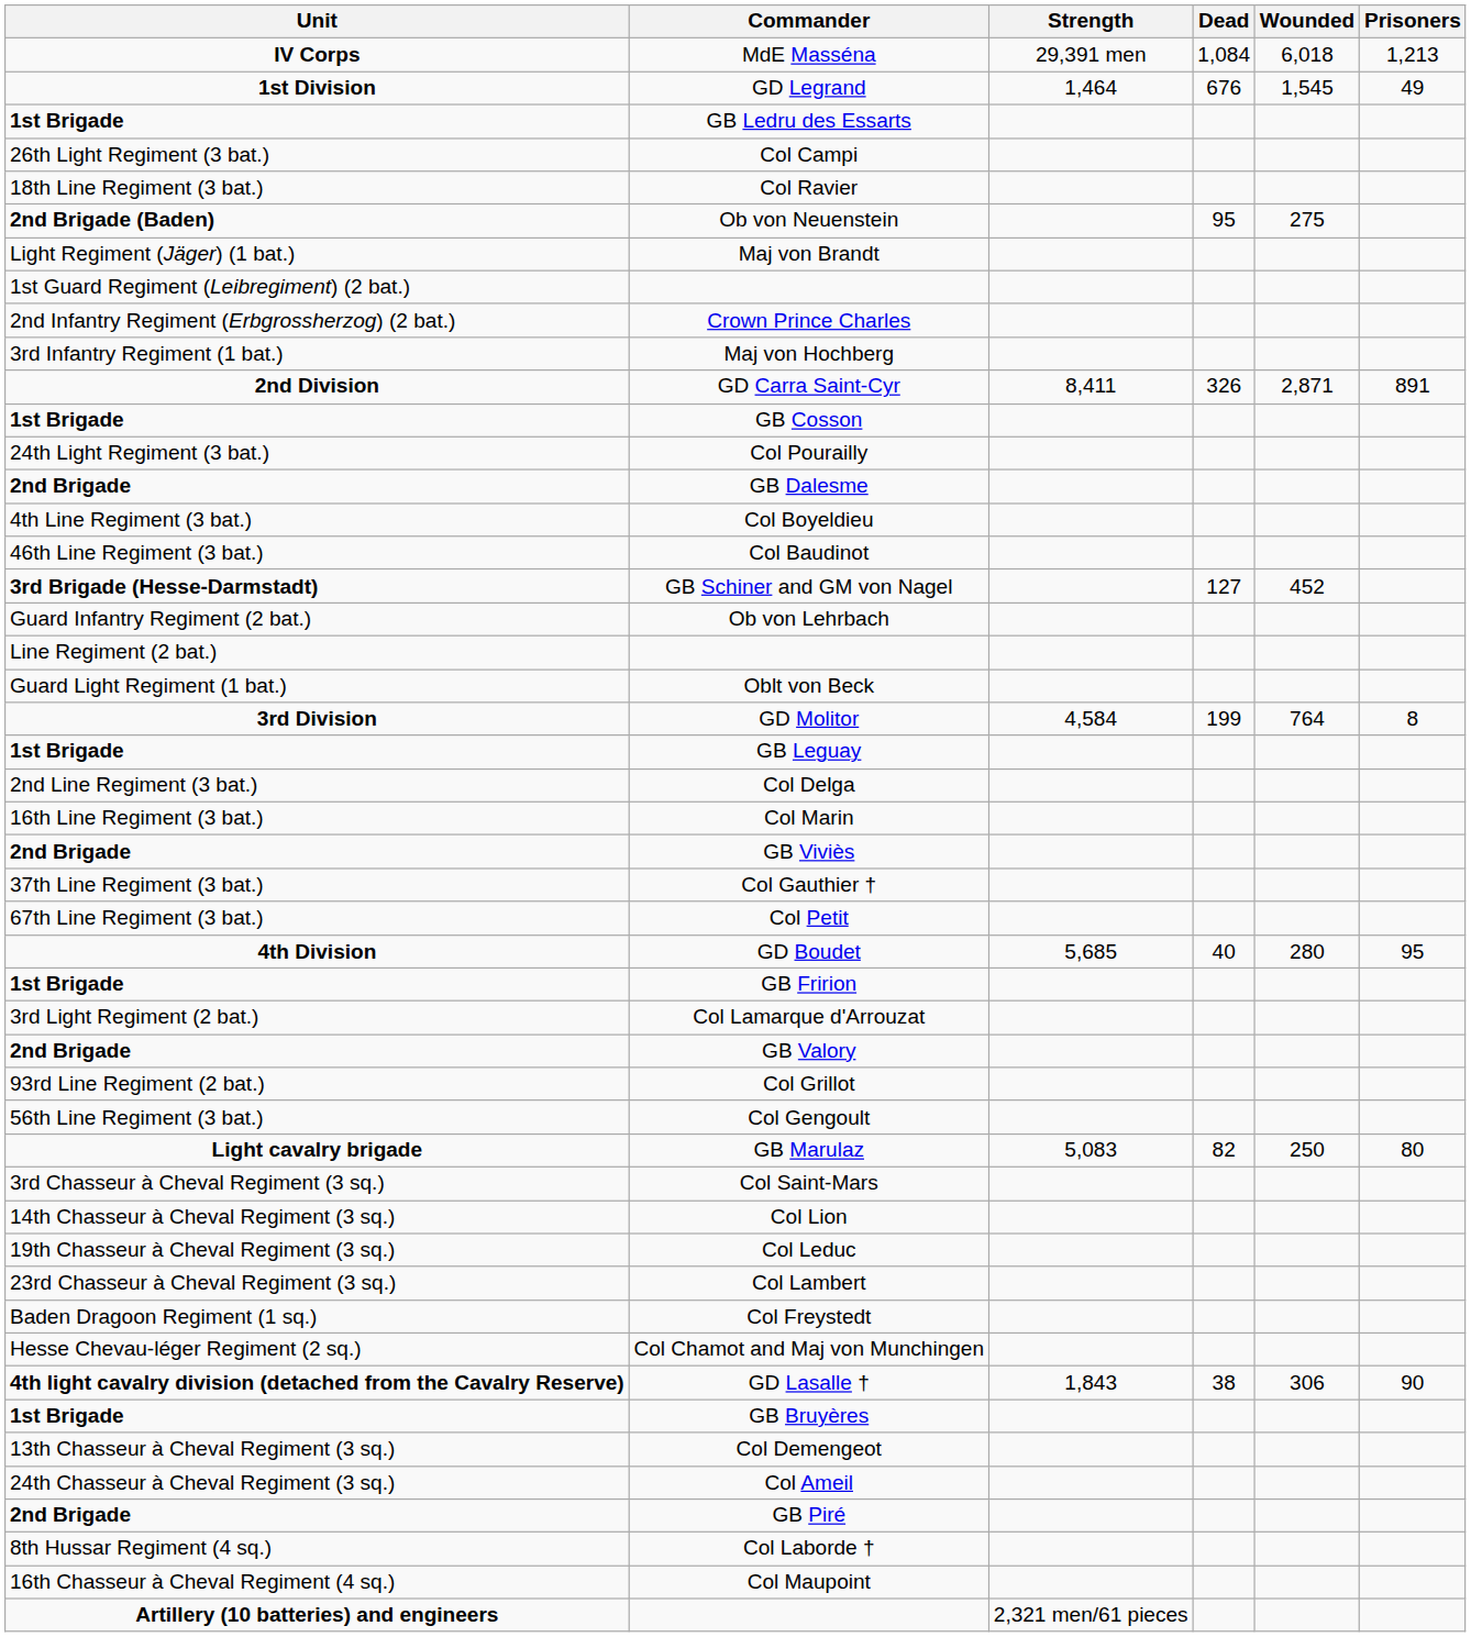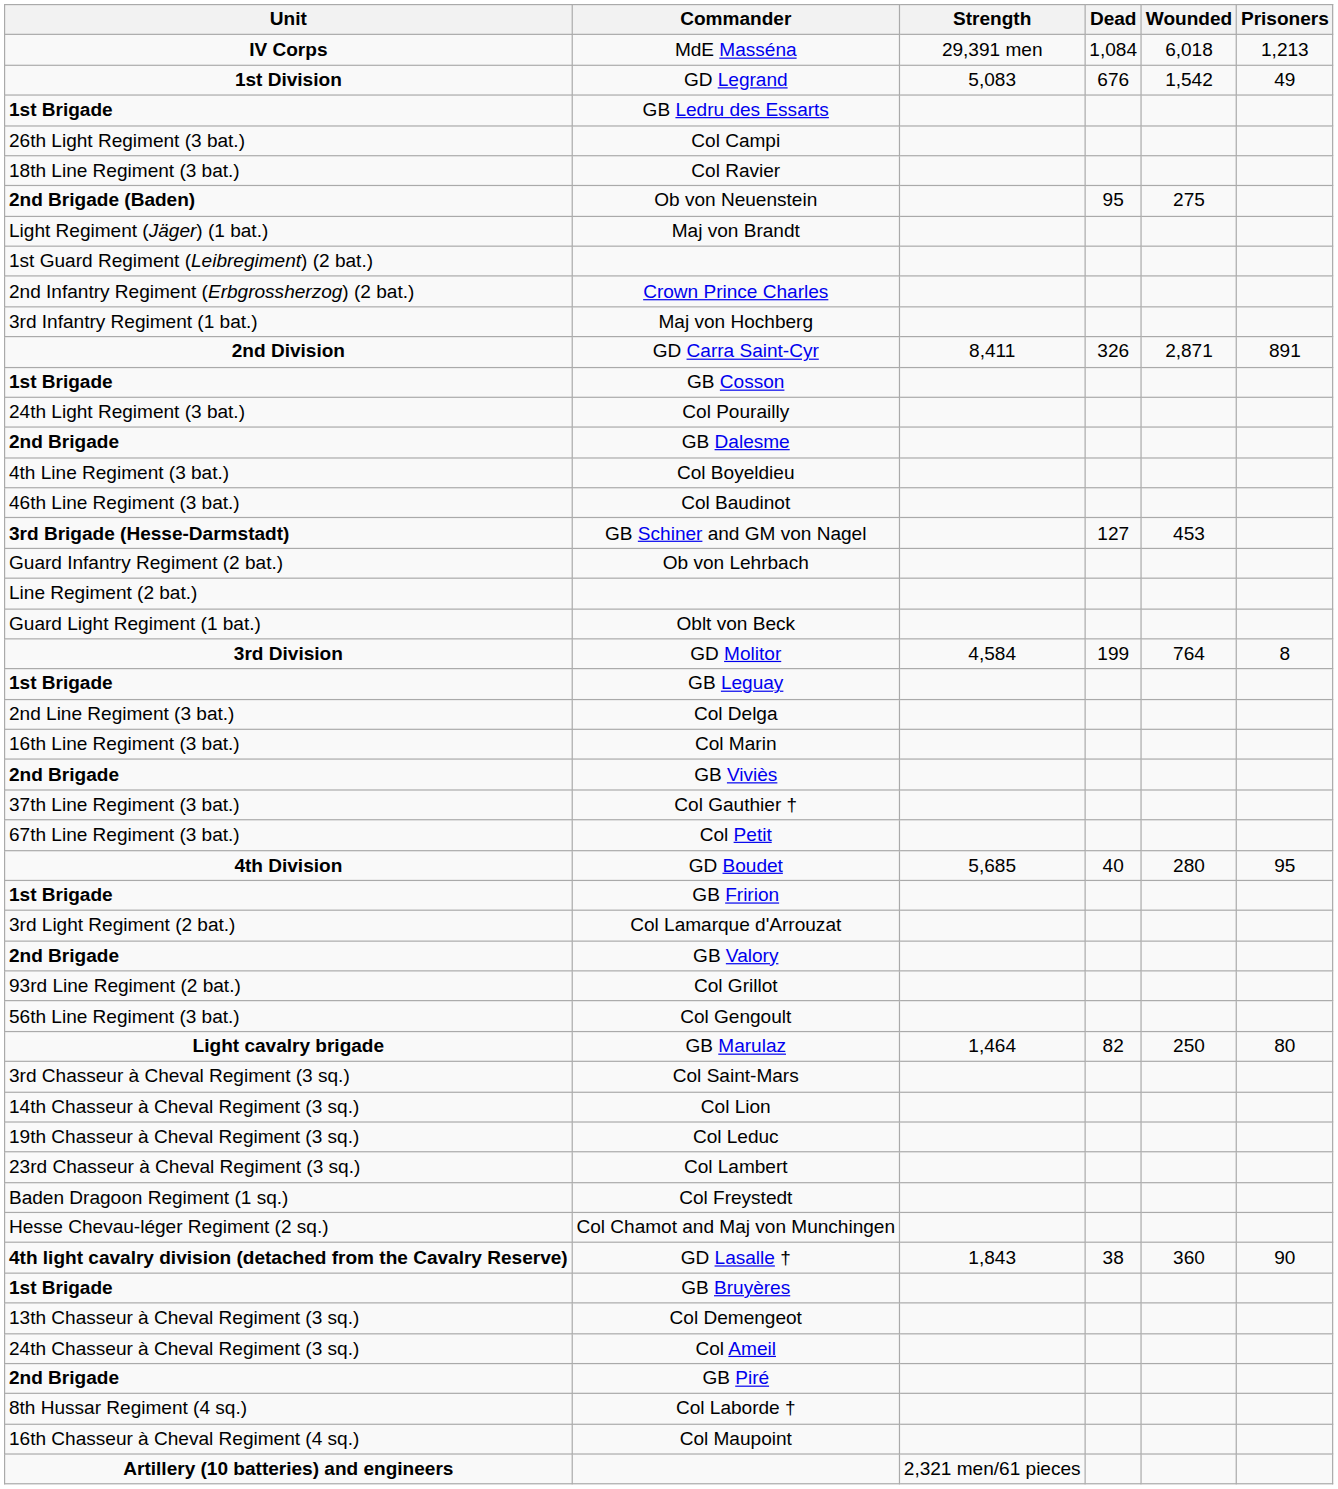 <table class="wikitable">
 <tr>
 <th>Unit</th>
 <th>Commander</th>
 <th>Strength</th>
 <th>Dead</th>
 <th>Wounded</th>
 <th>Prisoners</th>
 </tr>
 <tr>
 <th style="background:#f9f9f9;">IV Corps</th>
 <td style="text-align:center;">MdE <a href='#'>Masséna</a></td>
 <td style="text-align:center;">29,391 men</td>
 <td style="text-align:center;">1,084</td>
 <td style="text-align:center;">6,018</td>
 <td style="text-align:center;">1,213</td>
 </tr>
 <tr>
 <th style="background:#f9f9f9;">1st Division</th>
 <td style="text-align:center;">GD <a href='#'>Legrand</a></td>
-<td style="text-align:center;">1,464</td>
+<td style="text-align:center;">5,083</td>
 <td style="text-align:center;">676</td>
-<td style="text-align:center;">1,545</td>
+<td style="text-align:center;">1,542</td>
 <td style="text-align:center;">49</td>
 </tr>
 <tr>
 <td><strong>1st Brigade</strong></td>
 <td style="text-align:center;">GB <a href='#'>Ledru des Essarts</a></td>
 <td style="text-align:center;"></td>
 <td style="text-align:center;"></td>
 <td style="text-align:center;"></td>
 <td style="text-align:center;"></td>
 </tr>
 <tr>
 <td>26th Light Regiment (3 bat.)</td>
 <td style="text-align:center;">Col Campi</td>
 <td style="text-align:center;"></td>
 <td style="text-align:center;"></td>
 <td style="text-align:center;"></td>
 <td style="text-align:center;"></td>
 </tr>
 <tr>
 <td>18th Line Regiment (3 bat.)</td>
 <td style="text-align:center;">Col Ravier</td>
 <td style="text-align:center;"></td>
 <td style="text-align:center;"></td>
 <td style="text-align:center;"></td>
 <td style="text-align:center;"></td>
 </tr>
 <tr>
 <td><strong>2nd Brigade (Baden)</strong></td>
 <td style="text-align:center;">Ob von Neuenstein</td>
 <td style="text-align:center;"></td>
 <td style="text-align:center;">95</td>
 <td style="text-align:center;">275</td>
 <td style="text-align:center;"></td>
 </tr>
 <tr>
 <td>Light Regiment (<em>Jäger</em>) (1 bat.)</td>
 <td style="text-align:center;">Maj von Brandt</td>
 <td style="text-align:center;"></td>
 <td style="text-align:center;"></td>
 <td style="text-align:center;"></td>
 <td style="text-align:center;"></td>
 </tr>
 <tr>
 <td>1st Guard Regiment (<em>Leibregiment</em>) (2 bat.)</td>
 <td style="text-align:center;"></td>
 <td style="text-align:center;"></td>
 <td style="text-align:center;"></td>
 <td style="text-align:center;"></td>
 <td style="text-align:center;"></td>
 </tr>
 <tr>
 <td>2nd Infantry Regiment (<em>Erbgrossherzog</em>) (2 bat.)</td>
 <td style="text-align:center;"><a href='#'>Crown Prince Charles</a></td>
 <td style="text-align:center;"></td>
 <td style="text-align:center;"></td>
 <td style="text-align:center;"></td>
 <td style="text-align:center;"></td>
 </tr>
 <tr>
 <td>3rd Infantry Regiment (1 bat.)</td>
 <td style="text-align:center;">Maj von Hochberg</td>
 <td style="text-align:center;"></td>
 <td style="text-align:center;"></td>
 <td style="text-align:center;"></td>
 <td style="text-align:center;"></td>
 </tr>
 <tr>
 <th style="background:#f9f9f9;">2nd Division</th>
 <td style="text-align:center;">GD <a href='#'>Carra Saint-Cyr</a></td>
 <td style="text-align:center;">8,411</td>
 <td style="text-align:center;">326</td>
 <td style="text-align:center;">2,871</td>
 <td style="text-align:center;">891</td>
 </tr>
 <tr>
 <td><strong>1st Brigade</strong></td>
 <td style="text-align:center;">GB <a href='#'>Cosson</a></td>
 <td style="text-align:center;"></td>
 <td style="text-align:center;"></td>
 <td style="text-align:center;"></td>
 <td style="text-align:center;"></td>
 </tr>
 <tr>
 <td>24th Light Regiment (3 bat.)</td>
 <td style="text-align:center;">Col Pourailly</td>
 <td style="text-align:center;"></td>
 <td style="text-align:center;"></td>
 <td style="text-align:center;"></td>
 <td style="text-align:center;"></td>
 </tr>
 <tr>
 <td><strong>2nd Brigade</strong></td>
 <td style="text-align:center;">GB <a href='#'>Dalesme</a></td>
 <td style="text-align:center;"></td>
 <td style="text-align:center;"></td>
 <td style="text-align:center;"></td>
 <td style="text-align:center;"></td>
 </tr>
 <tr>
 <td>4th Line Regiment (3 bat.)</td>
 <td style="text-align:center;">Col Boyeldieu</td>
 <td style="text-align:center;"></td>
 <td style="text-align:center;"></td>
 <td style="text-align:center;"></td>
 <td style="text-align:center;"></td>
 </tr>
 <tr>
 <td>46th Line Regiment (3 bat.)</td>
 <td style="text-align:center;">Col Baudinot</td>
 <td style="text-align:center;"></td>
 <td style="text-align:center;"></td>
 <td style="text-align:center;"></td>
 <td style="text-align:center;"></td>
 </tr>
 <tr>
 <td><strong>3rd Brigade (Hesse-Darmstadt)</strong></td>
 <td style="text-align:center;">GB <a href='#'>Schiner</a> and GM von Nagel</td>
 <td style="text-align:center;"></td>
 <td style="text-align:center;">127</td>
-<td style="text-align:center;">452</td>
+<td style="text-align:center;">453</td>
 <td style="text-align:center;"></td>
 </tr>
 <tr>
 <td>Guard Infantry Regiment (2 bat.)</td>
 <td style="text-align:center;">Ob von Lehrbach</td>
 <td style="text-align:center;"></td>
 <td style="text-align:center;"></td>
 <td style="text-align:center;"></td>
 <td style="text-align:center;"></td>
 </tr>
 <tr>
 <td>Line Regiment (2 bat.)</td>
 <td style="text-align:center;"></td>
 <td style="text-align:center;"></td>
 <td style="text-align:center;"></td>
 <td style="text-align:center;"></td>
 <td style="text-align:center;"></td>
 </tr>
 <tr>
 <td>Guard Light Regiment (1 bat.)</td>
 <td style="text-align:center;">Oblt von Beck</td>
 <td style="text-align:center;"></td>
 <td style="text-align:center;"></td>
 <td style="text-align:center;"></td>
 <td style="text-align:center;"></td>
 </tr>
 <tr>
 <th style="background:#f9f9f9;">3rd Division</th>
 <td style="text-align:center;">GD <a href='#'>Molitor</a></td>
 <td style="text-align:center;">4,584</td>
 <td style="text-align:center;">199</td>
 <td style="text-align:center;">764</td>
 <td style="text-align:center;">8</td>
 </tr>
 <tr>
 <td><strong>1st Brigade</strong></td>
 <td style="text-align:center;">GB <a href='#'>Leguay</a></td>
 <td style="text-align:center;"></td>
 <td style="text-align:center;"></td>
 <td style="text-align:center;"></td>
 <td style="text-align:center;"></td>
 </tr>
 <tr>
 <td>2nd Line Regiment (3 bat.)</td>
 <td style="text-align:center;">Col Delga</td>
 <td style="text-align:center;"></td>
 <td style="text-align:center;"></td>
 <td style="text-align:center;"></td>
 <td style="text-align:center;"></td>
 </tr>
 <tr>
 <td>16th Line Regiment (3 bat.)</td>
 <td style="text-align:center;">Col Marin</td>
 <td style="text-align:center;"></td>
 <td style="text-align:center;"></td>
 <td style="text-align:center;"></td>
 <td style="text-align:center;"></td>
 </tr>
 <tr>
 <td><strong>2nd Brigade</strong></td>
 <td style="text-align:center;">GB <a href='#'>Viviès</a></td>
 <td style="text-align:center;"></td>
 <td style="text-align:center;"></td>
 <td style="text-align:center;"></td>
 <td style="text-align:center;"></td>
 </tr>
 <tr>
 <td>37th Line Regiment (3 bat.)</td>
 <td style="text-align:center;">Col Gauthier †</td>
 <td style="text-align:center;"></td>
 <td style="text-align:center;"></td>
 <td style="text-align:center;"></td>
 <td style="text-align:center;"></td>
 </tr>
 <tr>
 <td>67th Line Regiment (3 bat.)</td>
 <td style="text-align:center;">Col <a href='#'>Petit</a></td>
 <td style="text-align:center;"></td>
 <td style="text-align:center;"></td>
 <td style="text-align:center;"></td>
 <td style="text-align:center;"></td>
 </tr>
 <tr>
 <th style="background:#f9f9f9;">4th Division</th>
 <td style="text-align:center;">GD <a href='#'>Boudet</a></td>
 <td style="text-align:center;">5,685</td>
 <td style="text-align:center;">40</td>
 <td style="text-align:center;">280</td>
 <td style="text-align:center;">95</td>
 </tr>
 <tr>
 <td><strong>1st Brigade</strong></td>
 <td style="text-align:center;">GB <a href='#'>Fririon</a></td>
 <td style="text-align:center;"></td>
 <td style="text-align:center;"></td>
 <td style="text-align:center;"></td>
 <td style="text-align:center;"></td>
 </tr>
 <tr>
 <td>3rd Light Regiment (2 bat.)</td>
 <td style="text-align:center;">Col Lamarque d'Arrouzat</td>
 <td style="text-align:center;"></td>
 <td style="text-align:center;"></td>
 <td style="text-align:center;"></td>
 <td style="text-align:center;"></td>
 </tr>
 <tr>
 <td><strong>2nd Brigade</strong></td>
 <td style="text-align:center;">GB <a href='#'>Valory</a></td>
 <td style="text-align:center;"></td>
 <td style="text-align:center;"></td>
 <td style="text-align:center;"></td>
 <td style="text-align:center;"></td>
 </tr>
 <tr>
 <td>93rd Line Regiment (2 bat.)</td>
 <td style="text-align:center;">Col Grillot</td>
 <td style="text-align:center;"></td>
 <td style="text-align:center;"></td>
 <td style="text-align:center;"></td>
 <td style="text-align:center;"></td>
 </tr>
 <tr>
 <td>56th Line Regiment (3 bat.)</td>
 <td style="text-align:center;">Col Gengoult</td>
 <td style="text-align:center;"></td>
 <td style="text-align:center;"></td>
 <td style="text-align:center;"></td>
 <td style="text-align:center;"></td>
 </tr>
 <tr>
 <th style="background:#f9f9f9;">Light cavalry brigade</th>
 <td style="text-align:center;">GB <a href='#'>Marulaz</a></td>
-<td style="text-align:center;">5,083</td>
+<td style="text-align:center;">1,464</td>
 <td style="text-align:center;">82</td>
 <td style="text-align:center;">250</td>
 <td style="text-align:center;">80</td>
 </tr>
 <tr>
 <td>3rd Chasseur à Cheval Regiment (3 sq.)</td>
 <td style="text-align:center;">Col Saint-Mars</td>
 <td style="text-align:center;"></td>
 <td style="text-align:center;"></td>
 <td style="text-align:center;"></td>
 <td style="text-align:center;"></td>
 </tr>
 <tr>
 <td>14th Chasseur à Cheval Regiment (3 sq.)</td>
 <td style="text-align:center;">Col Lion</td>
 <td style="text-align:center;"></td>
 <td style="text-align:center;"></td>
 <td style="text-align:center;"></td>
 <td style="text-align:center;"></td>
 </tr>
 <tr>
 <td>19th Chasseur à Cheval Regiment (3 sq.)</td>
 <td style="text-align:center;">Col Leduc</td>
 <td style="text-align:center;"></td>
 <td style="text-align:center;"></td>
 <td style="text-align:center;"></td>
 <td style="text-align:center;"></td>
 </tr>
 <tr>
 <td>23rd Chasseur à Cheval Regiment (3 sq.)</td>
 <td style="text-align:center;">Col Lambert</td>
 <td style="text-align:center;"></td>
 <td style="text-align:center;"></td>
 <td style="text-align:center;"></td>
 <td style="text-align:center;"></td>
 </tr>
 <tr>
 <td>Baden Dragoon Regiment (1 sq.)</td>
 <td style="text-align:center;">Col Freystedt</td>
 <td style="text-align:center;"></td>
 <td style="text-align:center;"></td>
 <td style="text-align:center;"></td>
 <td style="text-align:center;"></td>
 </tr>
 <tr>
 <td>Hesse Chevau-léger Regiment (2 sq.)</td>
 <td style="text-align:center;">Col Chamot and Maj von Munchingen</td>
 <td style="text-align:center;"></td>
 <td style="text-align:center;"></td>
 <td style="text-align:center;"></td>
 <td style="text-align:center;"></td>
 </tr>
 <tr>
 <th style="background:#f9f9f9;">4th light cavalry division (detached from the Cavalry Reserve)</th>
 <td style="text-align:center;">GD <a href='#'>Lasalle</a> †</td>
 <td style="text-align:center;">1,843</td>
 <td style="text-align:center;">38</td>
-<td style="text-align:center;">306</td>
+<td style="text-align:center;">360</td>
 <td style="text-align:center;">90</td>
 </tr>
 <tr>
 <td><strong>1st Brigade</strong></td>
 <td style="text-align:center;">GB <a href='#'>Bruyères</a></td>
 <td style="text-align:center;"></td>
 <td style="text-align:center;"></td>
 <td style="text-align:center;"></td>
 <td style="text-align:center;"></td>
 </tr>
 <tr>
 <td>13th Chasseur à Cheval Regiment (3 sq.)</td>
 <td style="text-align:center;">Col Demengeot</td>
 <td style="text-align:center;"></td>
 <td style="text-align:center;"></td>
 <td style="text-align:center;"></td>
 <td style="text-align:center;"></td>
 </tr>
 <tr>
 <td>24th Chasseur à Cheval Regiment (3 sq.)</td>
 <td style="text-align:center;">Col <a href='#'>Ameil</a></td>
 <td style="text-align:center;"></td>
 <td style="text-align:center;"></td>
 <td style="text-align:center;"></td>
 <td style="text-align:center;"></td>
 </tr>
 <tr>
 <td><strong>2nd Brigade</strong></td>
 <td style="text-align:center;">GB <a href='#'>Piré</a></td>
 <td style="text-align:center;"></td>
 <td style="text-align:center;"></td>
 <td style="text-align:center;"></td>
 <td style="text-align:center;"></td>
 </tr>
 <tr>
 <td>8th Hussar Regiment (4 sq.)</td>
 <td style="text-align:center;">Col Laborde †</td>
 <td style="text-align:center;"></td>
 <td style="text-align:center;"></td>
 <td style="text-align:center;"></td>
 <td style="text-align:center;"></td>
 </tr>
 <tr>
 <td>16th Chasseur à Cheval Regiment (4 sq.)</td>
 <td style="text-align:center;">Col Maupoint</td>
 <td style="text-align:center;"></td>
 <td style="text-align:center;"></td>
 <td style="text-align:center;"></td>
 <td style="text-align:center;"></td>
 </tr>
 <tr>
 <th style="background:#f9f9f9;">Artillery (10 batteries) and engineers</th>
 <td style="text-align:center;"></td>
 <td style="text-align:center;">2,321 men/61 pieces</td>
 <td style="text-align:center;"></td>
 <td style="text-align:center;"></td>
 <td style="text-align:center;"></td>
 </tr>
 </table>
